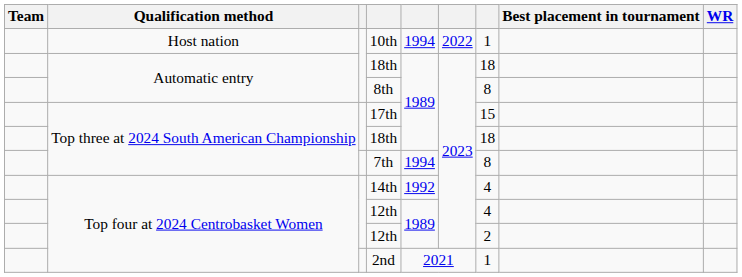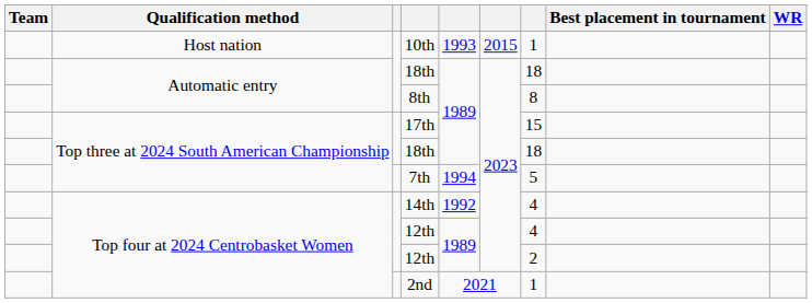 <table class="wikitable sortable">
 <tr>
 <th>Team</th>
 <th>Qualification method</th>
 <th></th>
 <th></th>
 <th></th>
 <th></th>
 <th></th>
 <th>Best placement in tournament</th>
 <th><a href='#'>WR</a></th>
 </tr>
 <tr>
 <td></td>
 <td align="center">Host nation</td>
 <td rowspan="3" align="center"></td>
 <td align=center>10th</td>
-<td align=center><a href='#'>1994</a></td>
-<td align=center><a href='#'>2022</a></td>
+<td align=center><a href='#'>1993</a></td>
+<td align=center><a href='#'>2015</a></td>
 <td align="center">1</td>
 <td></td>
 <td align="center"></td>
 </tr>
 <tr>
 <td></td>
 <td rowspan="2" align="center">Automatic entry</td>
 <td align=center>18th</td>
 <td rowspan=4 align=center><a href='#'>1989</a></td>
 <td rowspan=8 align=center><a href='#'>2023</a></td>
 <td align="center">18</td>
 <td></td>
 <td align="center"></td>
 </tr>
 <tr>
 <td></td>
 <td align=center>8th</td>
 <td align="center">8</td>
 <td></td>
 <td align="center"></td>
 </tr>
 <tr>
 <td></td>
 <td rowspan="3" align="center">Top three at <a href='#'>2024 South American Championship</a></td>
 <td rowspan="2" align="center"></td>
 <td align=center>17th</td>
 <td align="center">15</td>
 <td></td>
 <td align="center"></td>
 </tr>
 <tr>
 <td></td>
 <td align=center>18th</td>
 <td align="center">18</td>
 <td></td>
 <td align="center"></td>
 </tr>
 <tr>
 <td></td>
 <td align="center"></td>
 <td align=center>7th</td>
 <td align=center><a href='#'>1994</a></td>
-<td align="center">8</td>
+<td align="center">5</td>
 <td></td>
 <td align="center"></td>
 </tr>
 <tr>
 <td></td>
 <td rowspan="4" align="center">Top four at <a href='#'>2024 Centrobasket Women</a></td>
 <td rowspan="3" align="center"></td>
 <td align=center>14th</td>
 <td align=center><a href='#'>1992</a></td>
 <td align="center">4</td>
 <td></td>
 <td align="center"></td>
 </tr>
 <tr>
 <td></td>
 <td align=center>12th</td>
 <td rowspan=2 align=center><a href='#'>1989</a></td>
 <td align="center">4</td>
 <td></td>
 <td align="center"></td>
 </tr>
 <tr>
 <td></td>
 <td align=center>12th</td>
 <td align="center">2</td>
 <td></td>
 <td align="center"></td>
 </tr>
 <tr>
 <td></td>
 <td align="center"></td>
 <td align=center>2nd</td>
 <td colspan=2 align=center><a href='#'>2021</a></td>
 <td align="center">1</td>
 <td></td>
 <td align="center"></td>
 </tr>
 </table>
